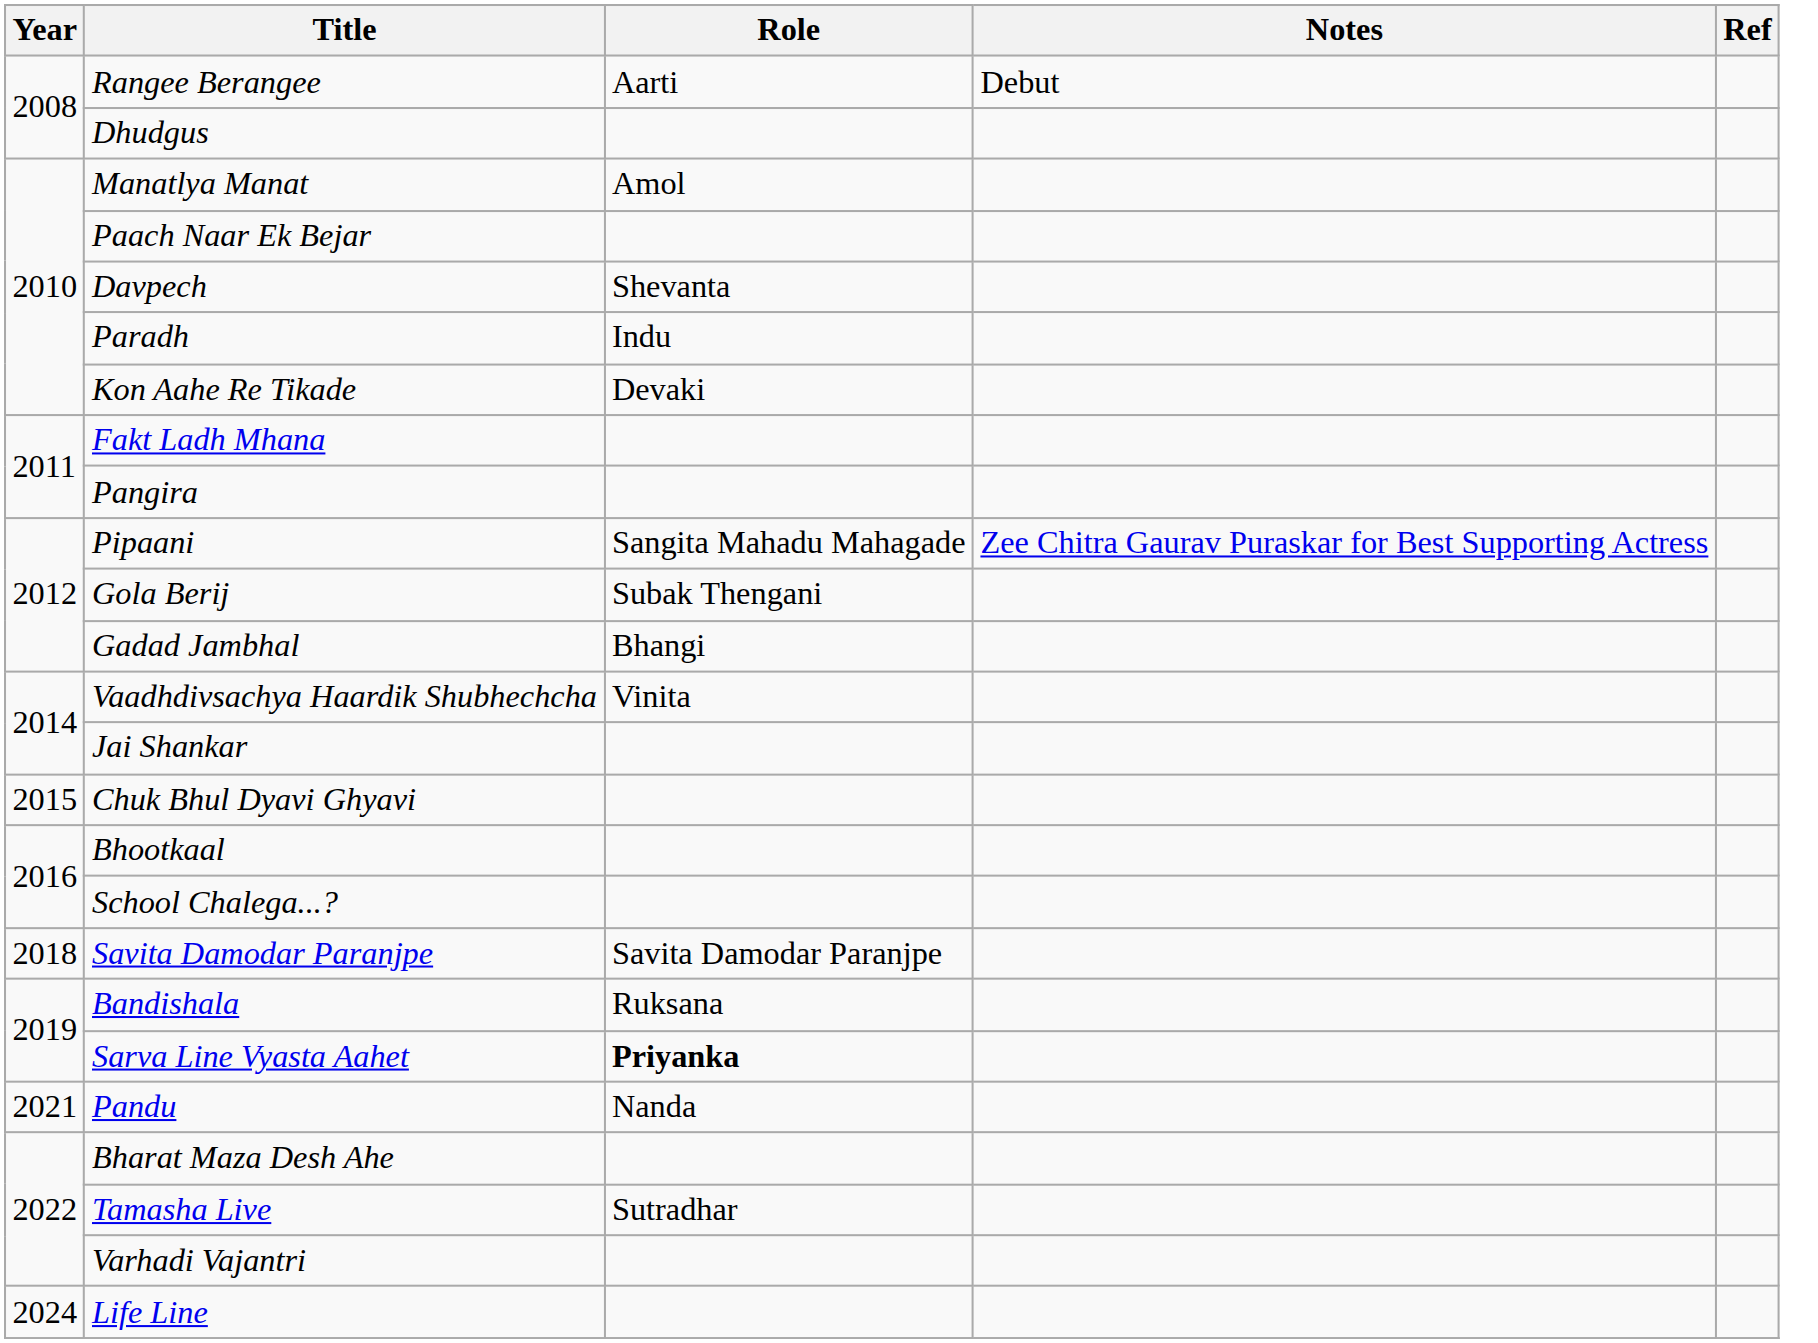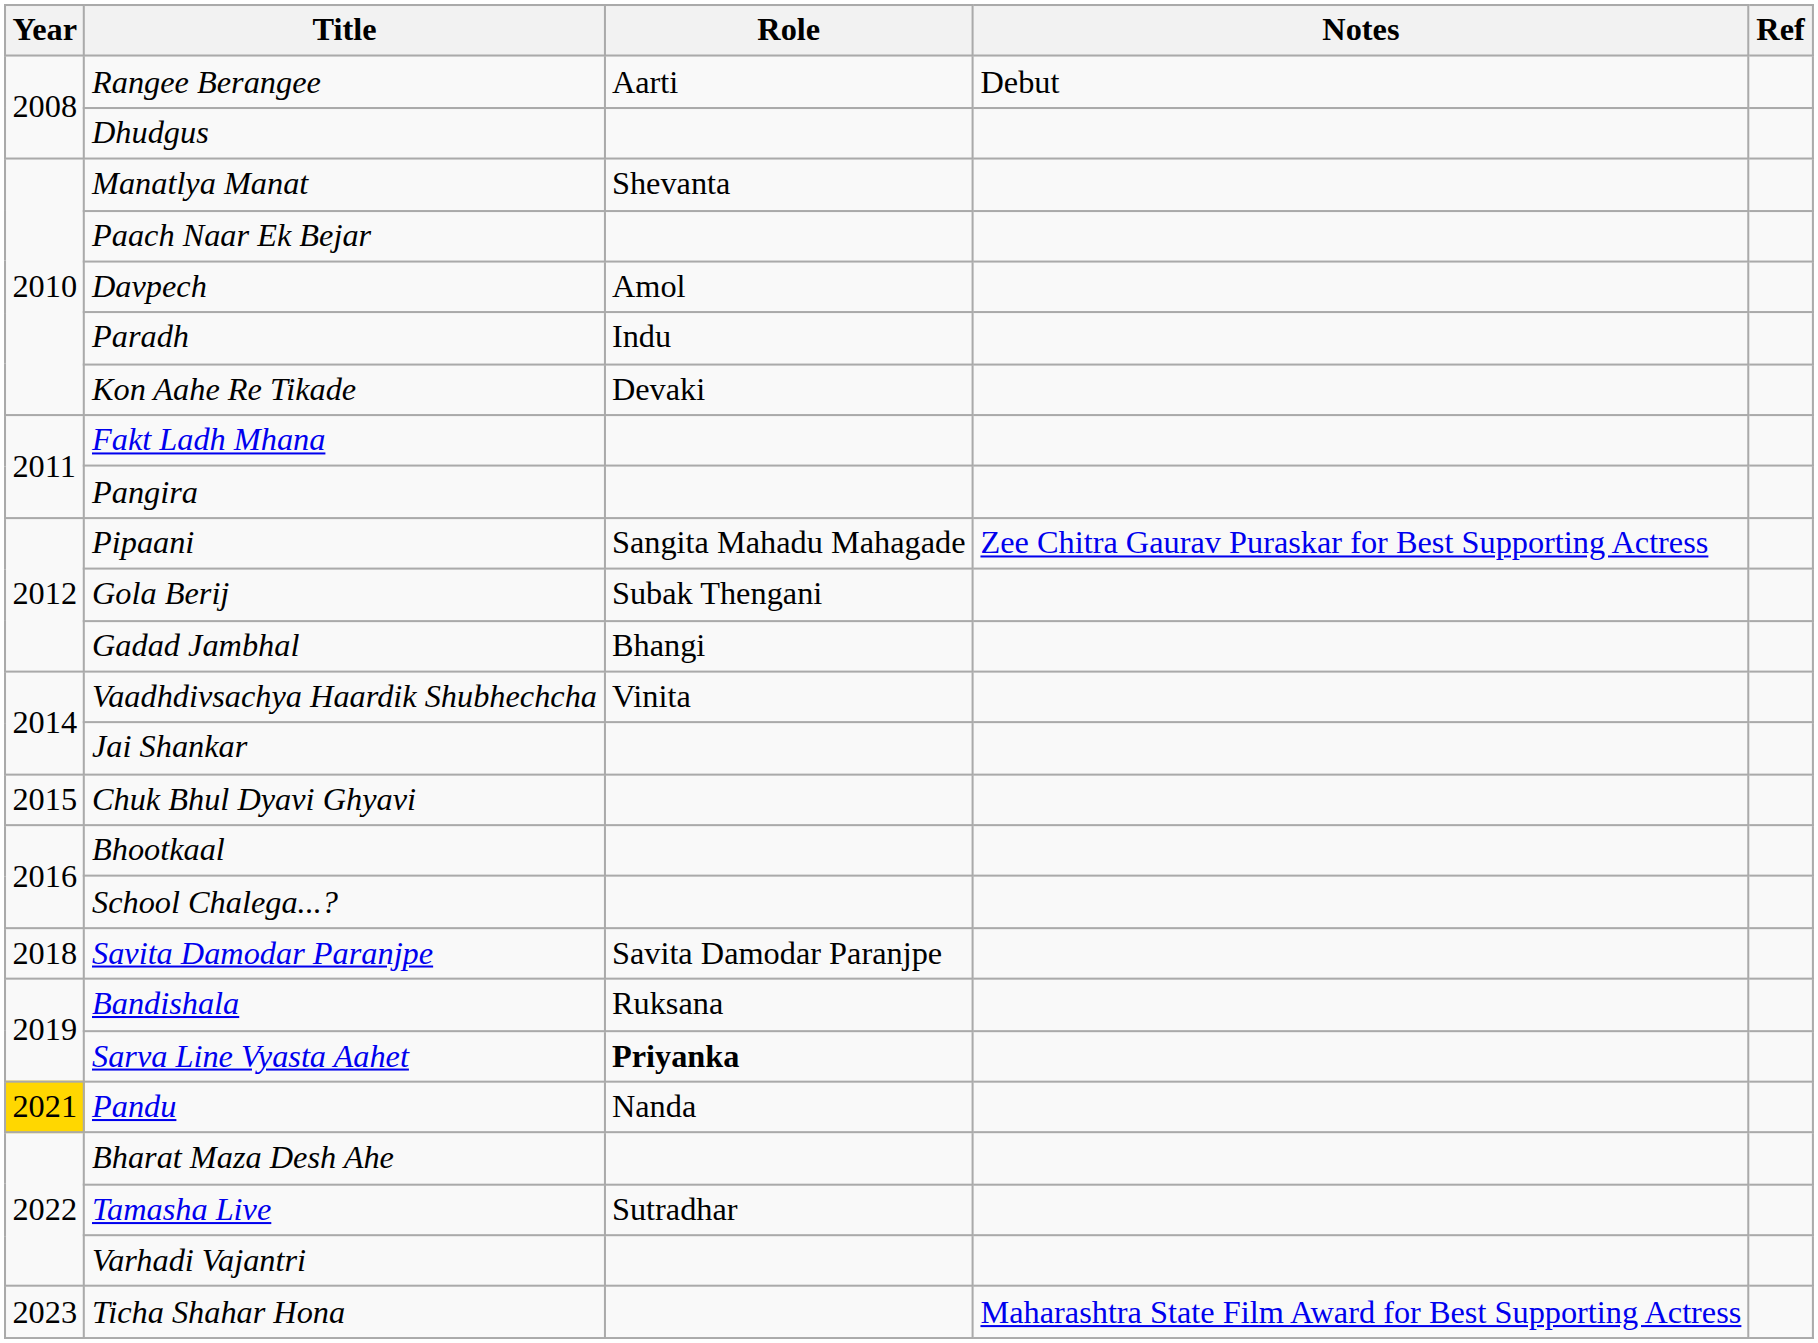 <table class="wikitable sortable">
 <tr>
 <th>Year</th>
 <th>Title</th>
 <th>Role</th>
 <th>Notes</th>
 <th>Ref</th>
 </tr>
 <tr>
 <td rowspan="2">2008</td>
 <td><em>Rangee Berangee</em></td>
 <td>Aarti</td>
 <td>Debut</td>
 <td></td>
 </tr>
 <tr>
 <td><em>Dhudgus</em></td>
 <td></td>
 <td></td>
 <td></td>
 </tr>
 <tr>
 <td rowspan="5">2010</td>
 <td><em>Manatlya Manat</em></td>
-<td>Amol</td>
+<td>Shevanta</td>
 <td></td>
 <td></td>
 </tr>
 <tr>
 <td><em>Paach Naar Ek Bejar</em></td>
 <td></td>
 <td></td>
 <td></td>
 </tr>
 <tr>
 <td><em>Davpech</em></td>
-<td>Shevanta</td>
+<td>Amol</td>
 <td></td>
 <td></td>
 </tr>
 <tr>
 <td><em>Paradh</em></td>
 <td>Indu</td>
 <td></td>
 <td></td>
 </tr>
 <tr>
 <td><em>Kon Aahe Re Tikade</em></td>
 <td>Devaki</td>
 <td></td>
 <td></td>
 </tr>
 <tr>
 <td rowspan="2">2011</td>
 <td><em><a href='#'>Fakt Ladh Mhana</a></em></td>
 <td></td>
 <td></td>
 <td></td>
 </tr>
 <tr>
 <td><em>Pangira</em></td>
 <td></td>
 <td></td>
 <td></td>
 </tr>
 <tr>
 <td rowspan="3">2012</td>
 <td><em>Pipaani</em></td>
 <td>Sangita Mahadu Mahagade</td>
 <td><a href='#'>Zee Chitra Gaurav Puraskar for Best Supporting Actress</a></td>
 <td></td>
 </tr>
 <tr>
 <td><em>Gola Berij</em></td>
 <td>Subak Thengani</td>
 <td></td>
 <td></td>
 </tr>
 <tr>
 <td><em>Gadad Jambhal</em></td>
 <td>Bhangi</td>
 <td></td>
 <td></td>
 </tr>
 <tr>
 <td rowspan="2">2014</td>
 <td><em>Vaadhdivsachya Haardik Shubhechcha</em></td>
 <td>Vinita</td>
 <td></td>
 <td></td>
 </tr>
 <tr>
 <td><em>Jai Shankar</em></td>
 <td></td>
 <td></td>
 <td></td>
 </tr>
 <tr>
 <td>2015</td>
 <td><em>Chuk Bhul Dyavi Ghyavi</em></td>
 <td></td>
 <td></td>
 <td></td>
 </tr>
 <tr>
 <td rowspan="2">2016</td>
 <td><em>Bhootkaal</em></td>
 <td></td>
 <td></td>
 <td></td>
 </tr>
 <tr>
 <td><em>School Chalega...?</em></td>
 <td></td>
 <td></td>
 <td></td>
 </tr>
 <tr>
 <td>2018</td>
 <td><em><a href='#'>Savita Damodar Paranjpe</a></em></td>
 <td>Savita Damodar Paranjpe</td>
 <td></td>
 <td></td>
 </tr>
 <tr>
 <td rowspan="2">2019</td>
 <td><em><a href='#'>Bandishala</a></em></td>
 <td>Ruksana</td>
 <td></td>
 <td></td>
 </tr>
 <tr>
 <td><em><a href='#'>Sarva Line Vyasta Aahet</a></em></td>
 <td><strong>Priyanka</strong></td>
 <td></td>
 <td></td>
 </tr>
 <tr>
-<td>2021</td>
+<td style="background: gold;">2021</td>
 <td><a href='#'><em>Pandu</em></a></td>
 <td>Nanda</td>
 <td></td>
 <td></td>
 </tr>
 <tr>
 <td rowspan="3">2022</td>
 <td><em>Bharat Maza Desh Ahe</em></td>
 <td></td>
 <td></td>
 <td></td>
 </tr>
 <tr>
 <td><em><a href='#'>Tamasha Live</a></em></td>
 <td>Sutradhar</td>
 <td></td>
 <td></td>
 </tr>
 <tr>
 <td><em>Varhadi Vajantri</em></td>
 <td></td>
 <td></td>
 <td></td>
 </tr>
 <tr>
-<td>2024</td>
-<td><em><a href='#'>Life Line</a></em></td>
+<td>2023</td>
+<td><em>Ticha Shahar Hona</em></td>
 <td></td>
-<td></td>
+<td><a href='#'>Maharashtra State Film Award for Best Supporting Actress</a></td>
 <td></td>
 </tr>
 <tr>
 </tr>
 </table>
